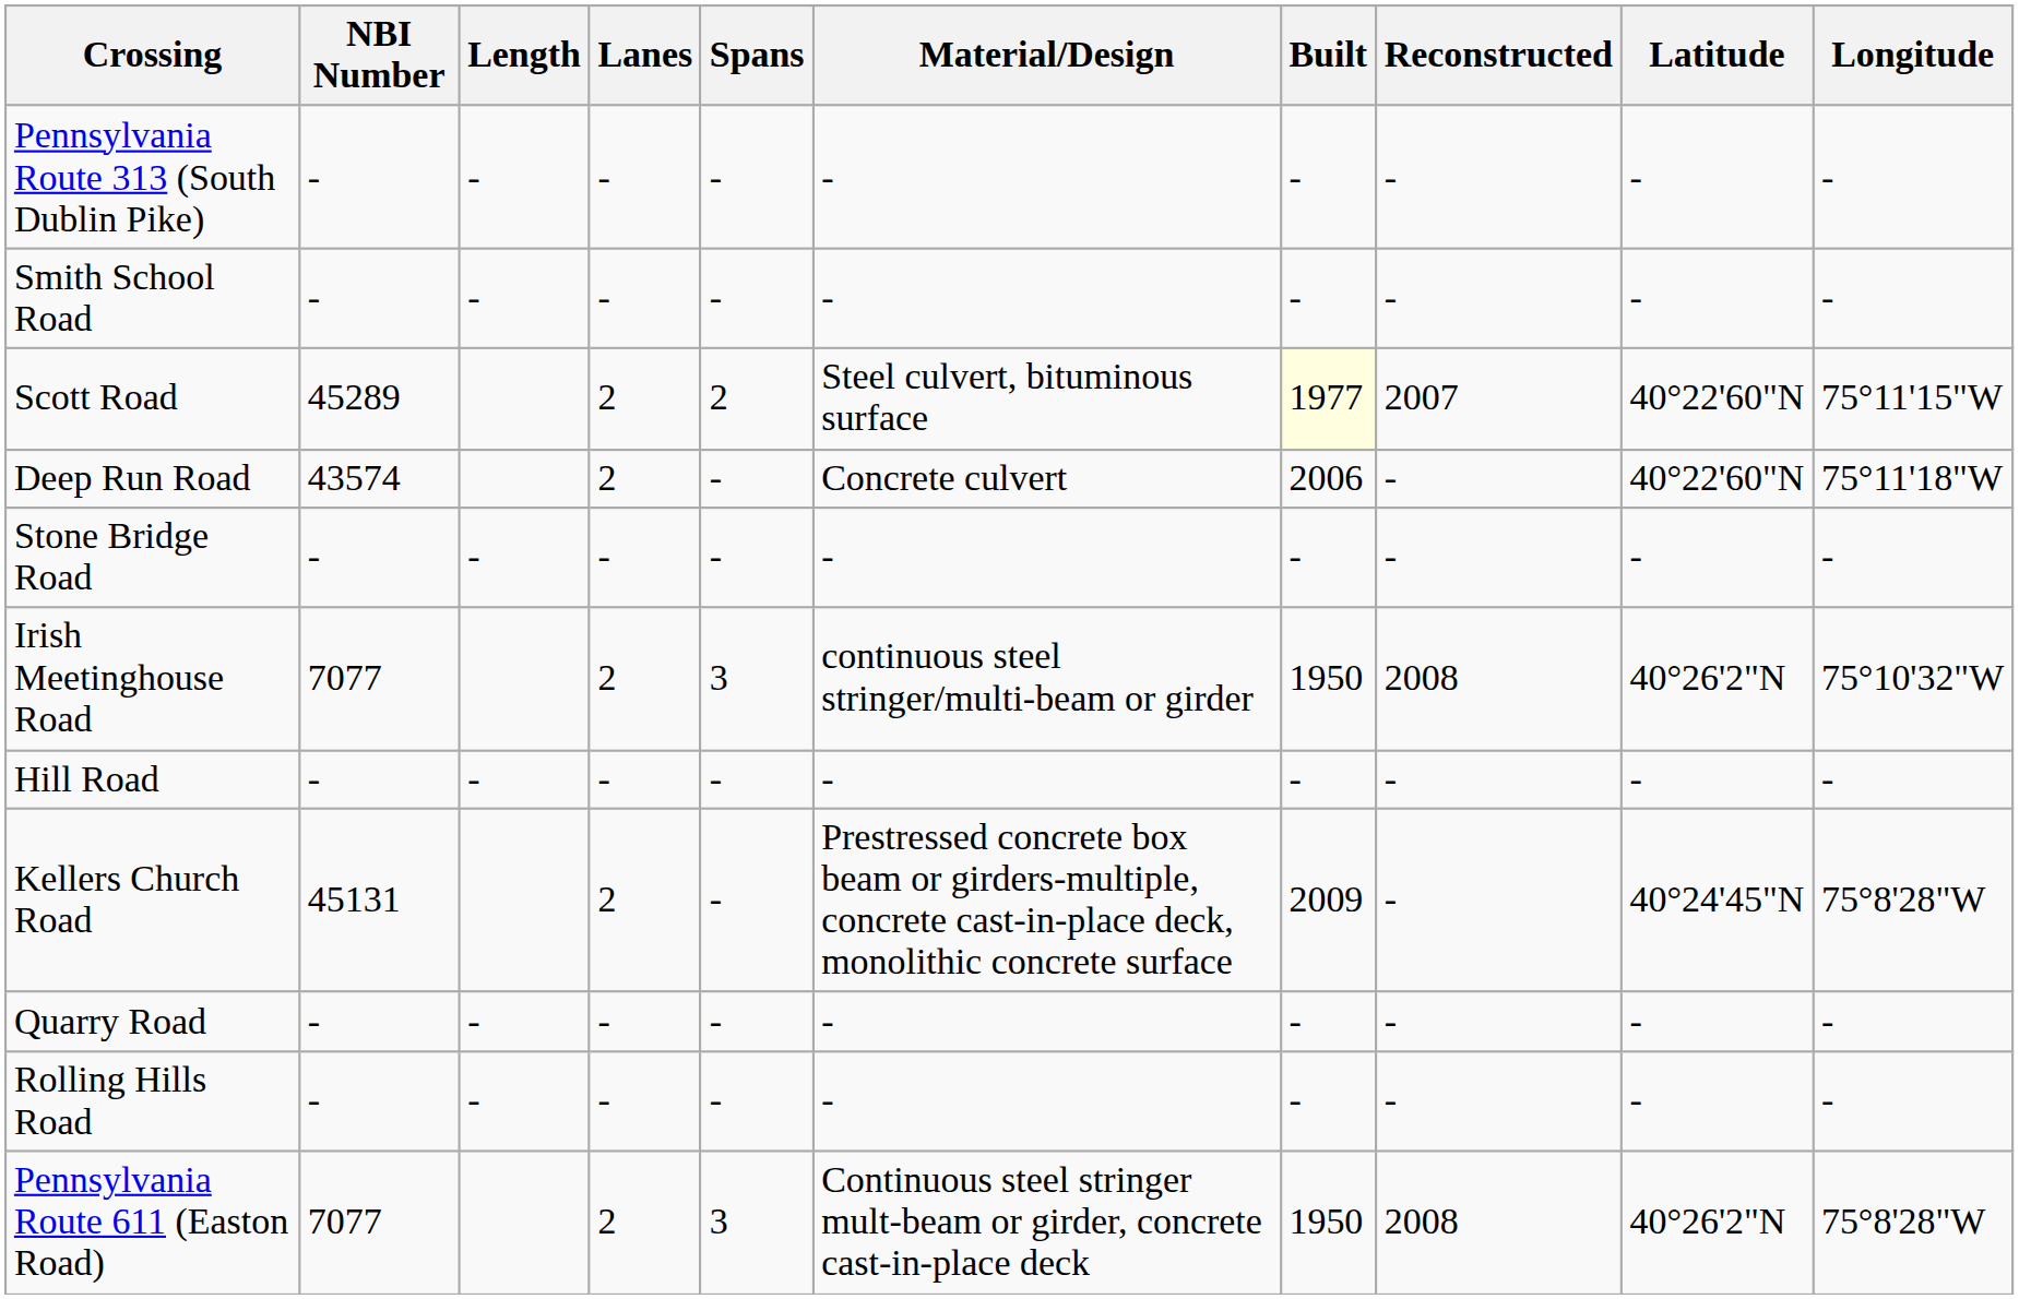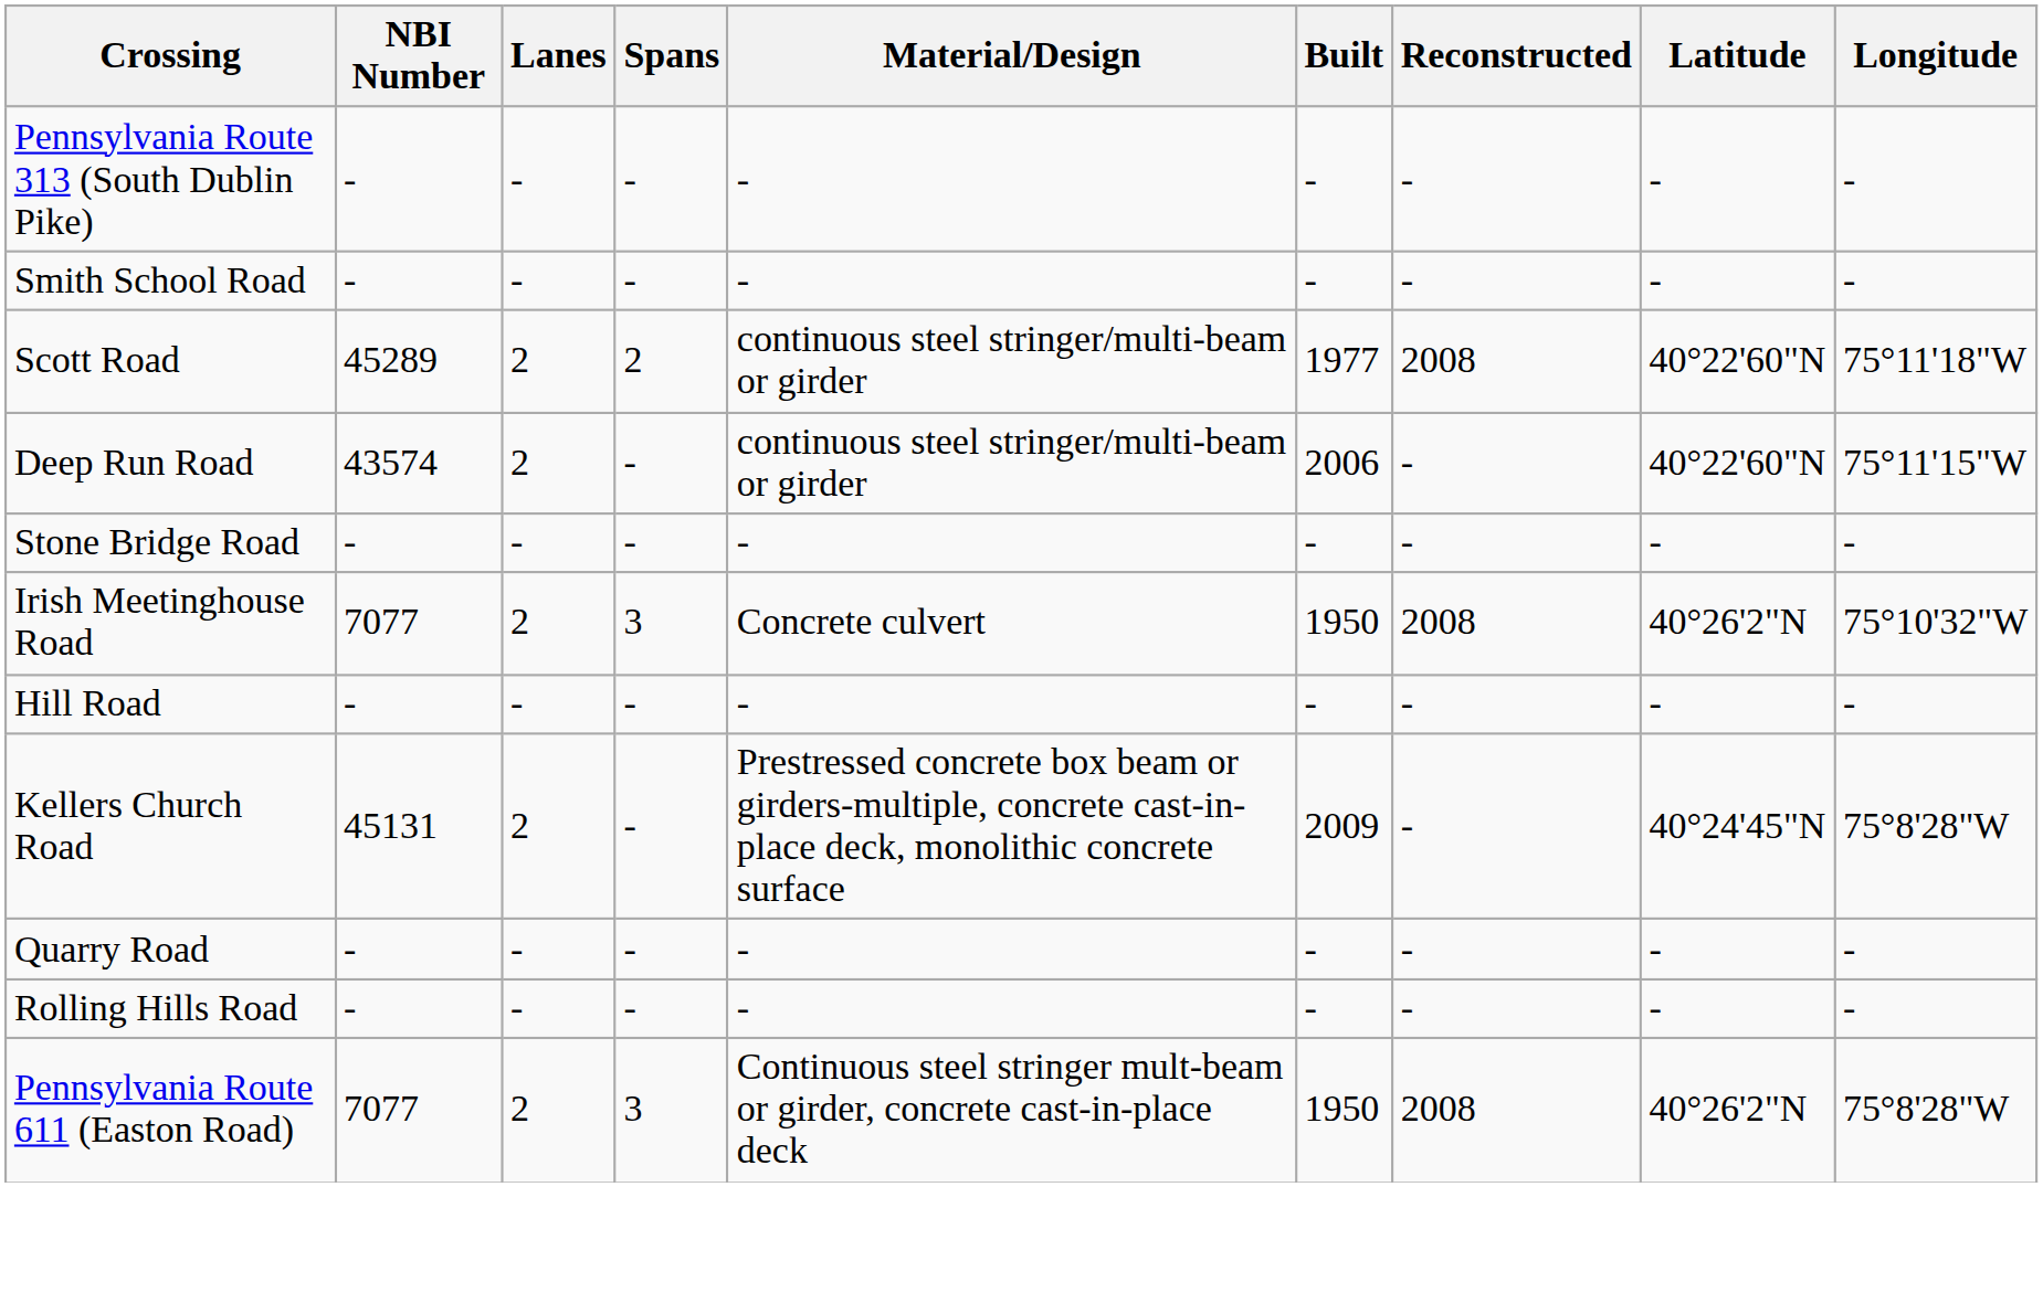 <table class="wikitable">
 <tr>
 <th>Crossing</th>
 <th>NBI Number</th>
-<th>Length</th>
 <th>Lanes</th>
 <th>Spans</th>
 <th>Material/Design</th>
 <th>Built</th>
 <th>Reconstructed</th>
 <th>Latitude</th>
 <th>Longitude</th>
 </tr>
 <tr>
 <td><a href='#'>Pennsylvania Route 313</a> (South Dublin Pike)</td>
-<td>-</td>
 <td>-</td>
 <td>-</td>
 <td>-</td>
 <td>-</td>
 <td>-</td>
 <td>-</td>
 <td>-</td>
 <td>-</td>
 </tr>
 <tr>
 <td>Smith School Road</td>
 <td>-</td>
 <td>-</td>
 <td>-</td>
 <td>-</td>
 <td>-</td>
 <td>-</td>
 <td>-</td>
 <td>-</td>
-<td>-</td>
 </tr>
 <tr>
 <td>Scott Road</td>
 <td>45289</td>
-<td></td>
 <td>2</td>
 <td>2</td>
-<td>Steel culvert, bituminous surface</td>
-<td style="background: lightyellow;">1977</td>
-<td>2007</td>
+<td>continuous steel stringer/multi-beam or girder</td>
+<td>1977</td>
+<td>2008</td>
+<td>40°22'60"N</td>
+<td>75°11'18"W</td>
+</tr>
+<tr>
+<td>Deep Run Road</td>
+<td>43574</td>
+<td>2</td>
+<td>-</td>
+<td>continuous steel stringer/multi-beam or girder</td>
+<td>2006</td>
+<td>-</td>
 <td>40°22'60"N</td>
 <td>75°11'15"W</td>
 </tr>
 <tr>
-<td>Deep Run Road</td>
-<td>43574</td>
-<td></td>
-<td>2</td>
-<td>-</td>
-<td>Concrete culvert</td>
-<td>2006</td>
-<td>-</td>
-<td>40°22'60"N</td>
-<td>75°11'18"W</td>
-</tr>
-<tr>
 <td>Stone Bridge Road</td>
-<td>-</td>
 <td>-</td>
 <td>-</td>
 <td>-</td>
 <td>-</td>
 <td>-</td>
 <td>-</td>
 <td>-</td>
 <td>-</td>
 </tr>
 <tr>
 <td>Irish Meetinghouse Road</td>
 <td>7077</td>
-<td></td>
 <td>2</td>
 <td>3</td>
-<td>continuous steel stringer/multi-beam or girder</td>
+<td>Concrete culvert</td>
 <td>1950</td>
 <td>2008</td>
 <td>40°26'2"N</td>
 <td>75°10'32"W</td>
 </tr>
 <tr>
 <td>Hill Road</td>
 <td>-</td>
 <td>-</td>
 <td>-</td>
 <td>-</td>
 <td>-</td>
 <td>-</td>
 <td>-</td>
 <td>-</td>
-<td>-</td>
 </tr>
 <tr>
 <td>Kellers Church Road</td>
 <td>45131</td>
-<td></td>
 <td>2</td>
 <td>-</td>
 <td>Prestressed concrete box beam or girders-multiple, concrete cast-in-place deck, monolithic concrete surface</td>
 <td>2009</td>
 <td>-</td>
 <td>40°24'45"N</td>
 <td>75°8'28"W</td>
 </tr>
 <tr>
 <td>Quarry Road</td>
-<td>-</td>
 <td>-</td>
 <td>-</td>
 <td>-</td>
 <td>-</td>
 <td>-</td>
 <td>-</td>
 <td>-</td>
 <td>-</td>
 </tr>
 <tr>
 <td>Rolling Hills Road</td>
 <td>-</td>
 <td>-</td>
 <td>-</td>
 <td>-</td>
 <td>-</td>
 <td>-</td>
 <td>-</td>
 <td>-</td>
-<td>-</td>
 </tr>
 <tr>
 <td><a href='#'>Pennsylvania Route 611</a> (Easton Road)</td>
 <td>7077</td>
-<td></td>
 <td>2</td>
 <td>3</td>
 <td>Continuous steel stringer mult-beam or girder, concrete cast-in-place deck</td>
 <td>1950</td>
 <td>2008</td>
 <td>40°26'2"N</td>
 <td>75°8'28"W</td>
 </tr>
 </table>
